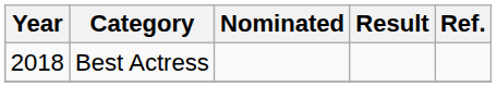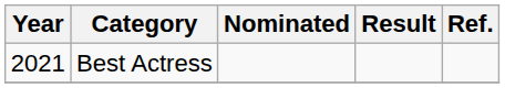 <table class="wikitable">
 <tr>
 <th>Year</th>
 <th>Category</th>
 <th>Nominated</th>
 <th>Result</th>
 <th>Ref.</th>
 </tr>
 <tr>
-<td>2018</td>
+<td>2021</td>
 <td>Best Actress</td>
 <td></td>
 <td></td>
 <td></td>
 </tr>
 <tr>
 </tr>
 </table>
